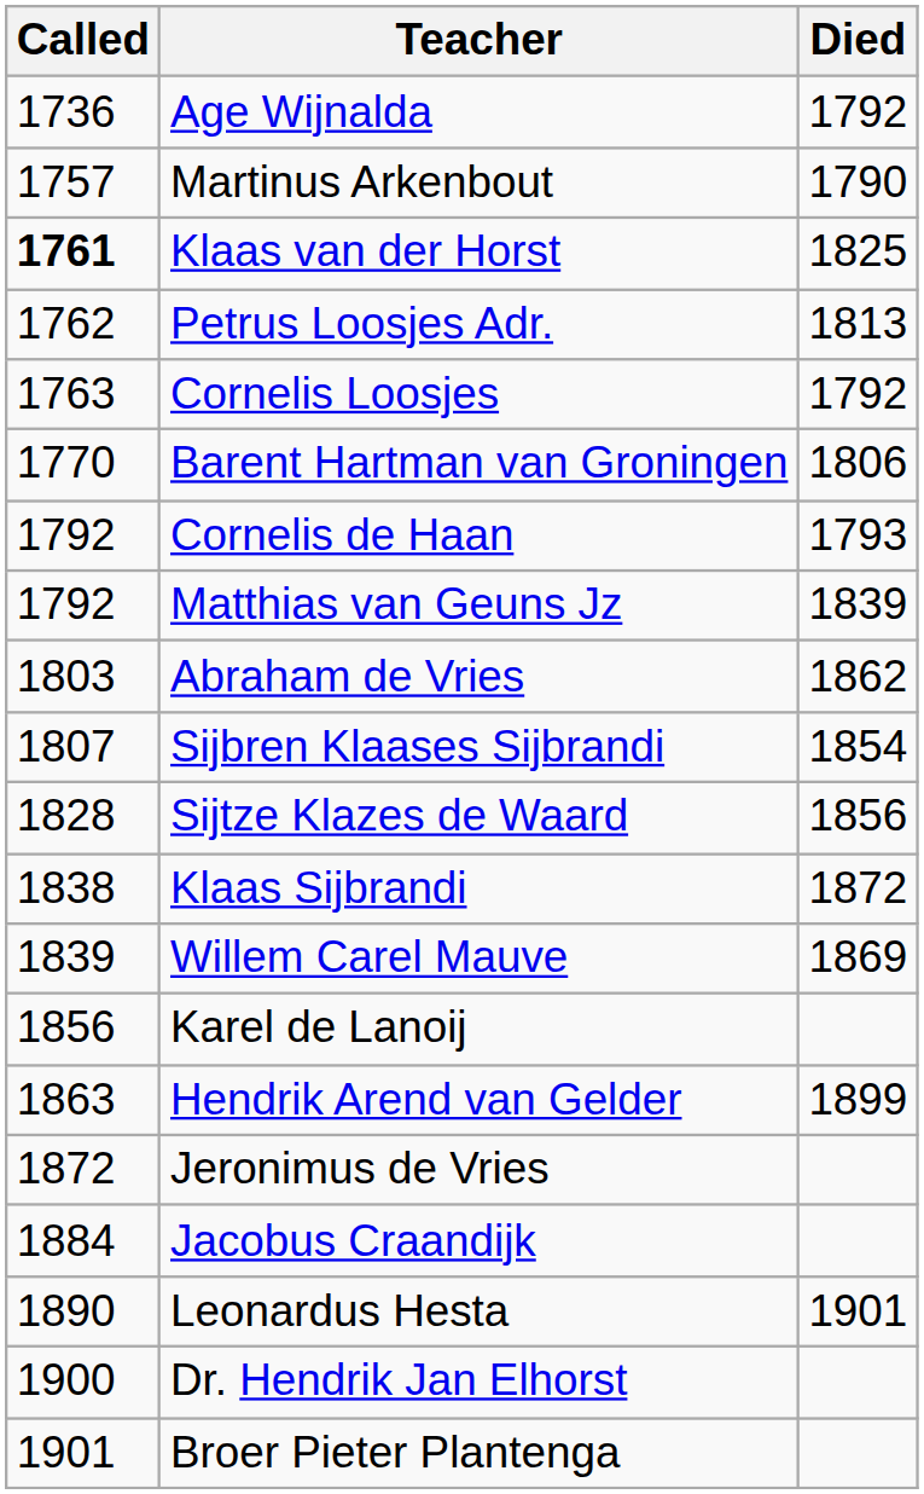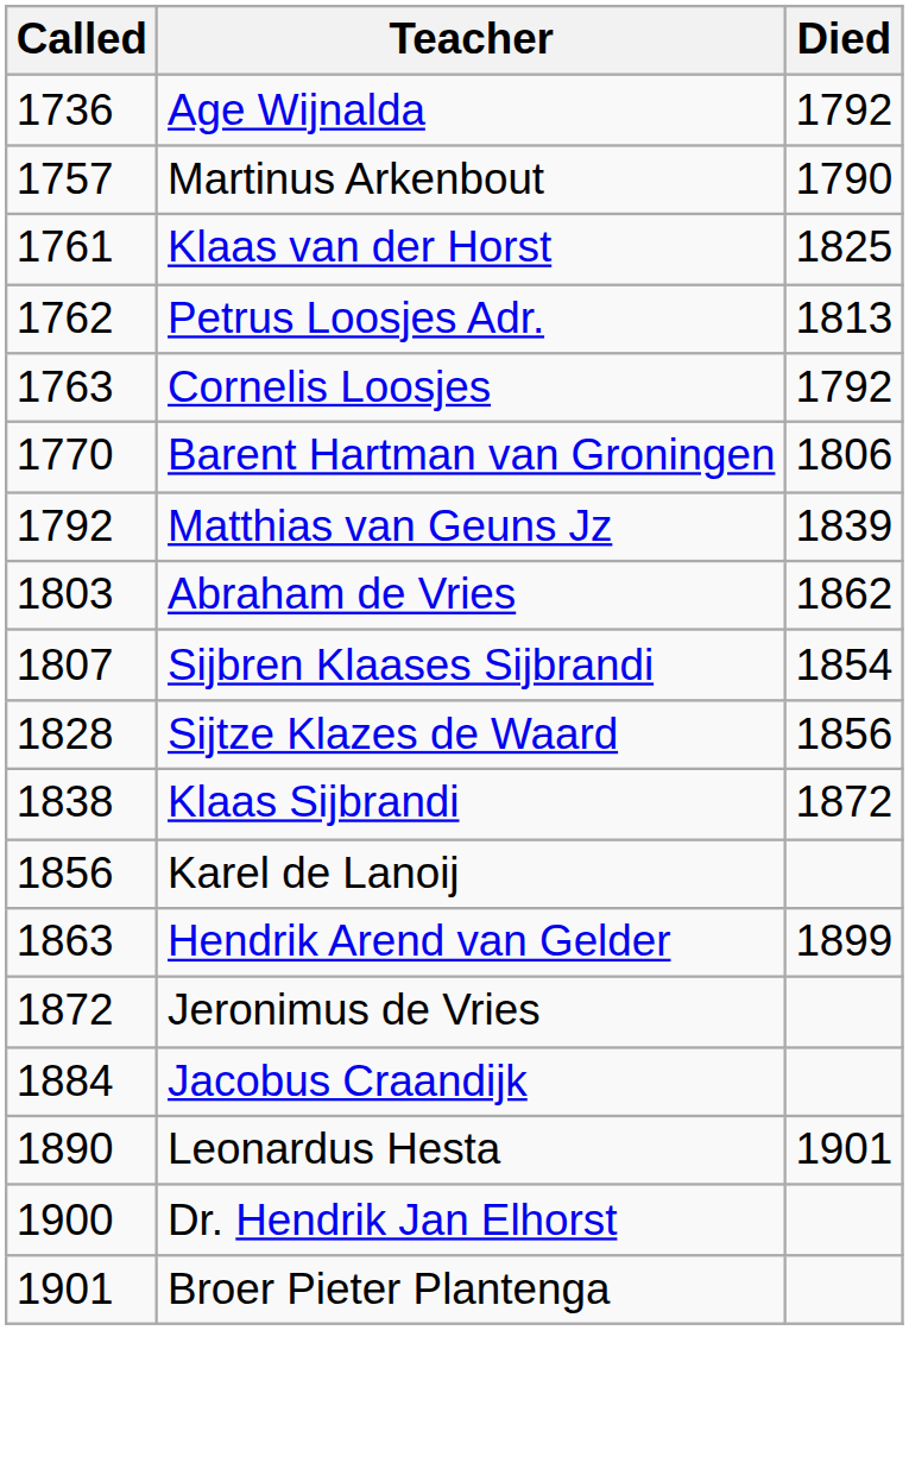 <table class="wikitable">
 <tr>
 <th>Called</th>
 <th>Teacher</th>
 <th>Died</th>
 </tr>
 <tr>
 <td>1736</td>
 <td><a href='#'>Age Wijnalda</a></td>
 <td>1792</td>
 </tr>
 <tr>
 <td>1757</td>
 <td>Martinus Arkenbout</td>
 <td>1790</td>
 </tr>
 <tr>
-<td><strong>1761</strong></td>
+<td>1761</td>
 <td><a href='#'>Klaas van der Horst</a></td>
 <td>1825</td>
 </tr>
 <tr>
 <td>1762</td>
 <td><a href='#'>Petrus Loosjes Adr.</a></td>
 <td>1813</td>
 </tr>
 <tr>
 <td>1763</td>
 <td><a href='#'>Cornelis Loosjes</a></td>
 <td>1792</td>
 </tr>
 <tr>
 <td>1770</td>
 <td><a href='#'>Barent Hartman van Groningen</a></td>
 <td>1806</td>
-</tr>
-<tr>
-<td>1792</td>
-<td><a href='#'>Cornelis de Haan</a></td>
-<td>1793</td>
 </tr>
 <tr>
 <td>1792</td>
 <td><a href='#'>Matthias van Geuns Jz</a></td>
 <td>1839</td>
 </tr>
 <tr>
 <td>1803</td>
 <td><a href='#'>Abraham de Vries</a></td>
 <td>1862</td>
 </tr>
 <tr>
 <td>1807</td>
 <td><a href='#'>Sijbren Klaases Sijbrandi</a></td>
 <td>1854</td>
 </tr>
 <tr>
 <td>1828</td>
 <td><a href='#'>Sijtze Klazes de Waard</a></td>
 <td>1856</td>
 </tr>
 <tr>
 <td>1838</td>
 <td><a href='#'>Klaas Sijbrandi</a></td>
 <td>1872</td>
-</tr>
-<tr>
-<td>1839</td>
-<td><a href='#'>Willem Carel Mauve</a></td>
-<td>1869</td>
 </tr>
 <tr>
 <td>1856</td>
 <td>Karel de Lanoij</td>
 <td></td>
 </tr>
 <tr>
 <td>1863</td>
 <td><a href='#'>Hendrik Arend van Gelder</a></td>
 <td>1899</td>
 </tr>
 <tr>
 <td>1872</td>
 <td>Jeronimus de Vries</td>
 <td></td>
 </tr>
 <tr>
 <td>1884</td>
 <td><a href='#'>Jacobus Craandijk</a></td>
 <td></td>
 </tr>
 <tr>
 <td>1890</td>
 <td>Leonardus Hesta</td>
 <td>1901</td>
 </tr>
 <tr>
 <td>1900</td>
 <td>Dr. <a href='#'>Hendrik Jan Elhorst</a></td>
 <td></td>
 </tr>
 <tr>
 <td>1901</td>
 <td>Broer Pieter Plantenga</td>
 </tr>
 </table>
